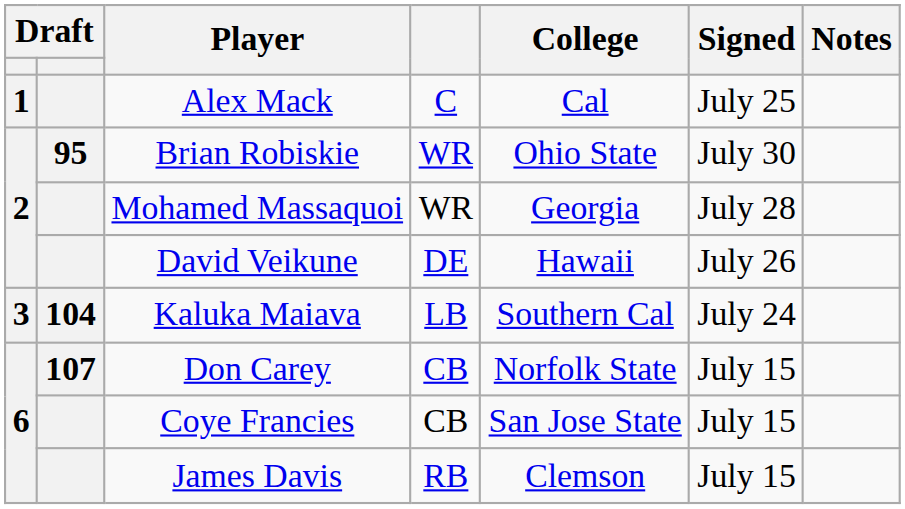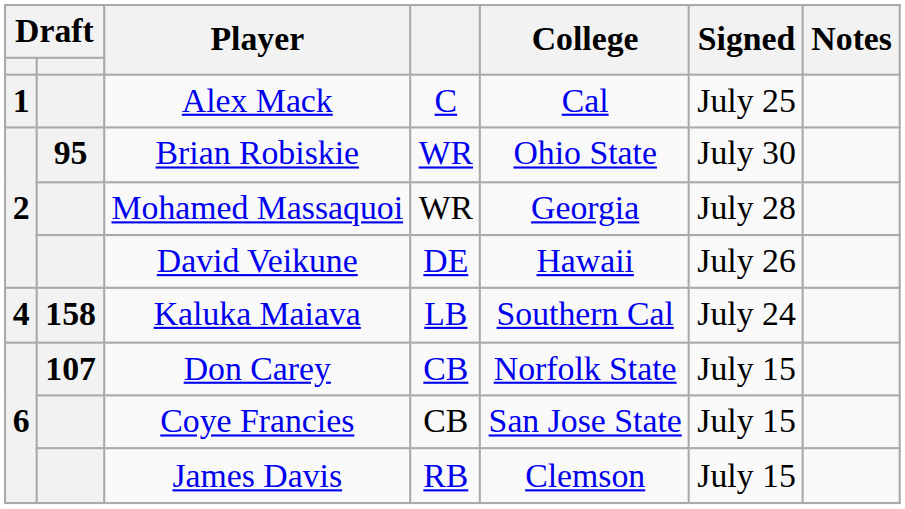 <table class="wikitable" style="text-align:center">
 <tr>
 <th colspan="2">Draft</th>
 <th rowspan="2">Player</th>
 <th rowspan="2"></th>
 <th rowspan="2">College</th>
 <th rowspan="2">Signed</th>
 <th rowspan="2">Notes</th>
 </tr>
 <tr>
 <th></th>
 <th></th>
 </tr>
 <tr>
 <th>1</th>
 <th></th>
 <td><a href='#'>Alex Mack</a></td>
 <td><a href='#'>C</a></td>
 <td><a href='#'>Cal</a></td>
 <td>July 25</td>
 <td> <br> </td>
 </tr>
 <tr>
 <th rowspan="3">2</th>
 <th>95</th>
 <td><a href='#'>Brian Robiskie</a></td>
 <td><a href='#'>WR</a></td>
 <td><a href='#'>Ohio State</a></td>
 <td>July 30</td>
 <td></td>
 </tr>
 <tr>
 <th></th>
 <td><a href='#'>Mohamed Massaquoi</a></td>
 <td>WR</td>
 <td><a href='#'>Georgia</a></td>
 <td>July 28</td>
 <td></td>
 </tr>
 <tr>
 <th></th>
 <td><a href='#'>David Veikune</a></td>
 <td><a href='#'>DE</a></td>
 <td><a href='#'>Hawaii</a></td>
 <td>July 26</td>
 <td></td>
 </tr>
 <tr>
-<th>3</th>
-<th>104</th>
+<th>4</th>
+<th>158</th>
 <td><a href='#'>Kaluka Maiava</a></td>
 <td><a href='#'>LB</a></td>
 <td><a href='#'>Southern Cal</a></td>
 <td>July 24</td>
 <td></td>
 </tr>
 <tr>
 <th rowspan="3">6</th>
 <th>107</th>
 <td><a href='#'>Don Carey</a></td>
 <td><a href='#'>CB</a></td>
 <td><a href='#'>Norfolk State</a></td>
 <td>July 15</td>
 </tr>
 <tr>
 <th></th>
 <td><a href='#'>Coye Francies</a></td>
 <td>CB</td>
 <td><a href='#'>San Jose State</a></td>
 <td>July 15</td>
 <td></td>
 </tr>
 <tr>
 <th></th>
 <td><a href='#'>James Davis</a></td>
 <td><a href='#'>RB</a></td>
 <td><a href='#'>Clemson</a></td>
 <td>July 15</td>
 <td></td>
 </tr>
 </table>
